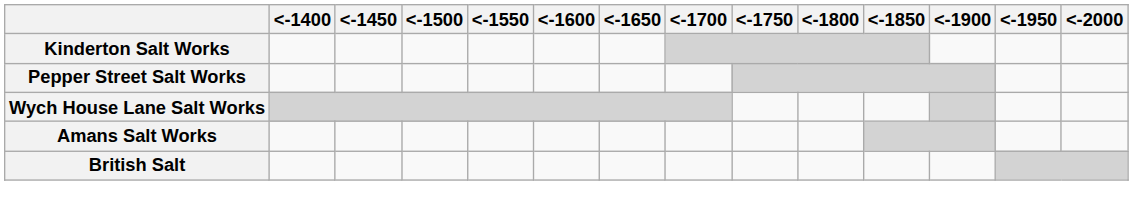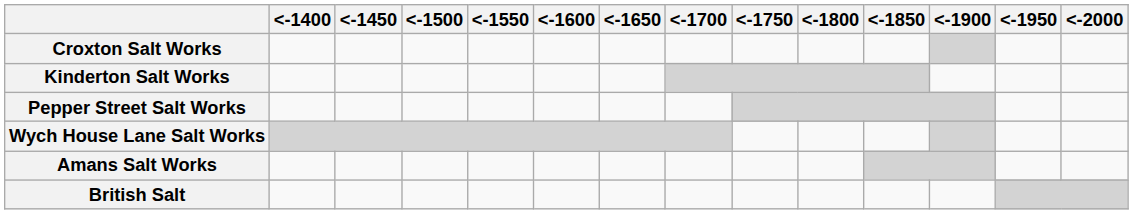 <table class="wikitable" style="font-size: smaller;">
 <tr>
 <th></th>
 <th><-1400</th>
 <th><-1450</th>
 <th><-1500</th>
 <th><-1550</th>
 <th><-1600</th>
 <th><-1650</th>
 <th><-1700</th>
 <th><-1750</th>
 <th><-1800</th>
 <th><-1850</th>
 <th><-1900</th>
 <th><-1950</th>
 <th><-2000</th>
+</tr>
+<tr>
+<th>Croxton Salt Works</th>
+<td></td>
+<td></td>
+<td></td>
+<td></td>
+<td></td>
+<td></td>
+<td></td>
+<td></td>
+<td></td>
+<td></td>
+<td style="text-align:center; background:lightgrey;"> </td>
+<td></td>
+<td></td>
 </tr>
 <tr>
 <th>Kinderton Salt Works</th>
 <td></td>
 <td></td>
 <td></td>
 <td></td>
 <td></td>
 <td></td>
 <td colspan="4" style="text-align:center; background:lightgrey;"> </td>
 <td></td>
 <td></td>
 <td></td>
 </tr>
 <tr>
 <th>Pepper Street Salt Works</th>
 <td></td>
 <td></td>
 <td></td>
 <td></td>
 <td></td>
 <td></td>
 <td></td>
 <td colspan="4" style="text-align:center; background:lightgrey;"> </td>
 <td></td>
 <td></td>
 </tr>
 <tr>
 <th>Wych House Lane Salt Works</th>
 <td colspan="7" style="text-align:center; background:lightgrey;"> </td>
 <td></td>
 <td></td>
 <td></td>
 <td style="text-align:center; background:lightgrey;"> </td>
 <td></td>
 <td></td>
 </tr>
 <tr>
 <th>Amans Salt Works</th>
 <td></td>
 <td></td>
 <td></td>
 <td></td>
 <td></td>
 <td></td>
 <td></td>
 <td></td>
 <td></td>
 <td colspan="2" style="text-align:center; background:lightgrey;"> </td>
 <td></td>
 </tr>
 <tr>
 <th>British Salt</th>
 <td></td>
 <td></td>
 <td></td>
 <td></td>
 <td></td>
 <td></td>
 <td></td>
 <td></td>
 <td></td>
 <td></td>
 <td></td>
 <td colspan="2" style="text-align:center; background:lightgrey;"> </td>
 </tr>
 </table>
